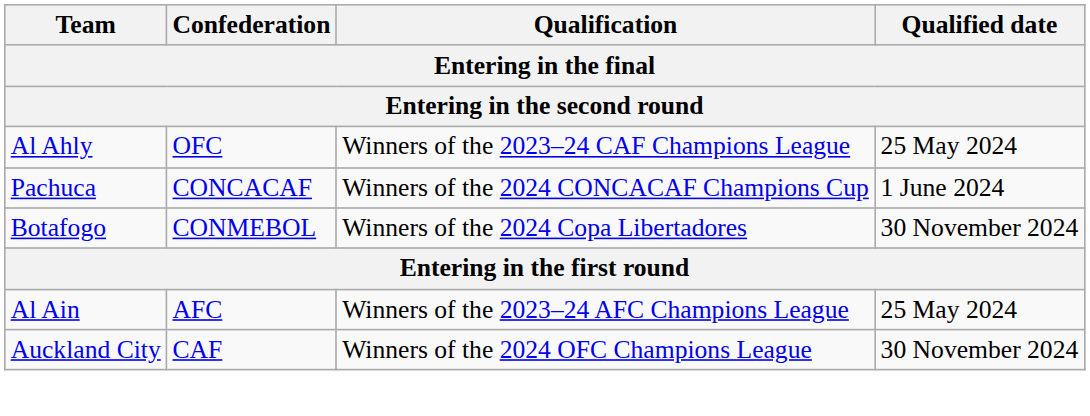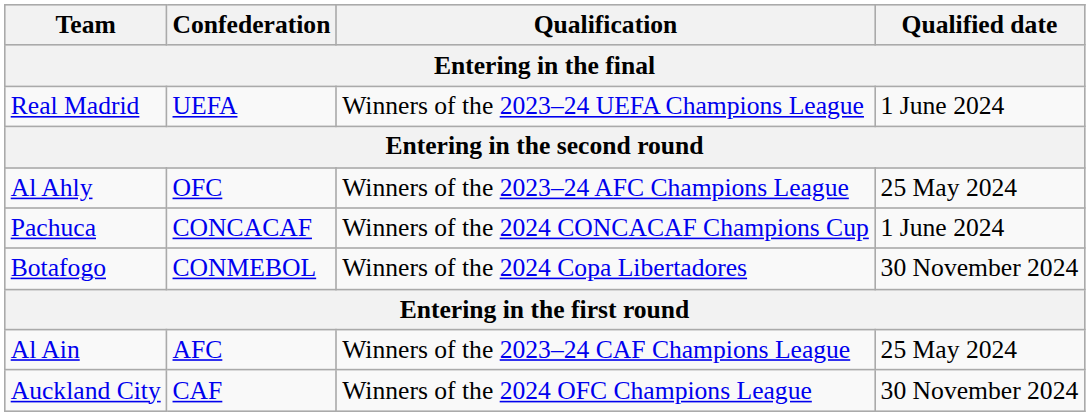 <table class="wikitable">
 <tr>
 <th>Team</th>
 <th>Confederation</th>
 <th>Qualification</th>
 <th>Qualified date</th>
 </tr>
 <tr>
 <th colspan=4>Entering in the final</th>
 </tr>
 <tr>
+<td> <a href='#'>Real Madrid</a></td>
+<td><a href='#'>UEFA</a></td>
+<td>Winners of the <a href='#'>2023–24 UEFA Champions League</a></td>
+<td>1 June 2024</td>
+</tr>
+<tr>
 <th colspan=4>Entering in the second round</th>
 </tr>
 <tr>
 <td> <a href='#'>Al Ahly</a></td>
 <td><a href='#'>OFC</a></td>
-<td>Winners of the <a href='#'>2023–24 CAF Champions League</a></td>
+<td>Winners of the <a href='#'>2023–24 AFC Champions League</a></td>
 <td>25 May 2024</td>
 </tr>
 <tr>
 <td> <a href='#'>Pachuca</a></td>
 <td><a href='#'>CONCACAF</a></td>
 <td>Winners of the <a href='#'>2024 CONCACAF Champions Cup</a></td>
 <td>1 June 2024</td>
 </tr>
 <tr>
 <td> <a href='#'>Botafogo</a></td>
 <td><a href='#'>CONMEBOL</a></td>
 <td>Winners of the <a href='#'>2024 Copa Libertadores</a></td>
 <td>30 November 2024</td>
 </tr>
 <tr>
 <th colspan=4>Entering in the first round</th>
 </tr>
 <tr>
 <td> <a href='#'>Al Ain</a></td>
 <td><a href='#'>AFC</a></td>
-<td>Winners of the <a href='#'>2023–24 AFC Champions League</a></td>
+<td>Winners of the <a href='#'>2023–24 CAF Champions League</a></td>
 <td>25 May 2024</td>
 </tr>
 <tr>
 <td> <a href='#'>Auckland City</a></td>
 <td><a href='#'>CAF</a></td>
 <td>Winners of the <a href='#'>2024 OFC Champions League</a></td>
 <td>30 November 2024</td>
 </tr>
 </table>
